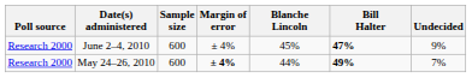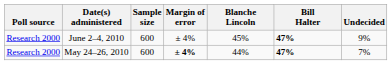 <table class="wikitable" style="font-size:90%;">
 <tr valign= bottom>
 <th>Poll source</th>
 <th>Date(s)<br>administered</th>
 <th>Sample<br>size</th>
 <th>Margin of<br>error</th>
 <th style="width:100px;">Blanche<br>Lincoln</th>
 <th style="width:100px;">Bill<br>Halter</th>
 <th>Undecided</th>
 </tr>
 <tr>
 <td><a href='#'>Research 2000</a></td>
 <td align=center>June 2–4, 2010</td>
 <td align=center>600</td>
 <td align=center>± 4%</td>
 <td align=center>45%</td>
 <td><strong>47%</strong></td>
 <td align=center>9%</td>
 </tr>
 <tr>
 <td><a href='#'>Research 2000</a></td>
 <td>May 24–26, 2010</td>
 <td align=center>600</td>
 <td align=center><strong>± 4%</strong></td>
 <td align=center>44%</td>
-<td><strong>49%</strong></td>
+<td><strong>47%</strong></td>
 <td align=center>7%</td>
 </tr>
 </table>
